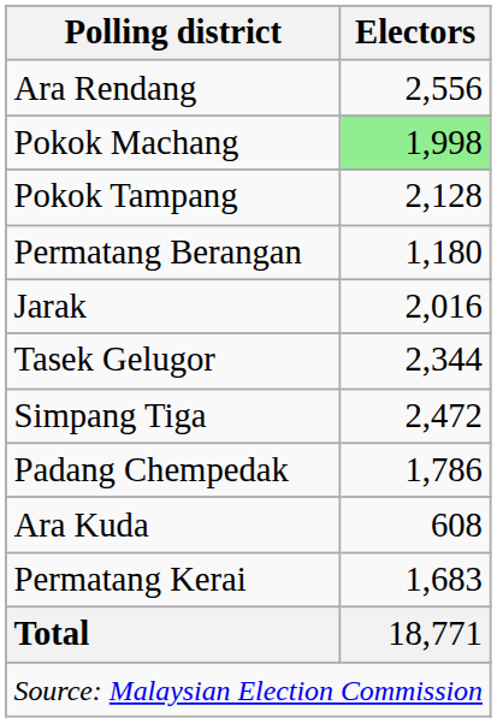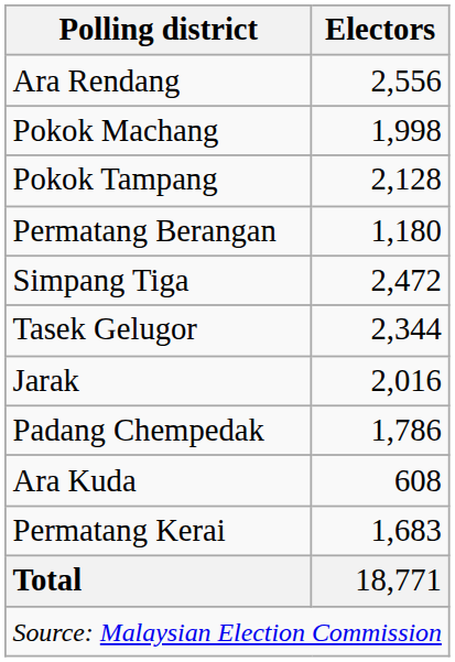 <table class="wikitable sortable">
 <tr>
 <th>Polling district</th>
 <th>Electors</th>
 </tr>
 <tr>
 <td>Ara Rendang</td>
 <td align="right">2,556</td>
 </tr>
 <tr>
 <td>Pokok Machang</td>
-<td align="right" style="background: lightgreen;">1,998</td>
+<td align="right">1,998</td>
 </tr>
 <tr>
 <td>Pokok Tampang</td>
 <td align="right">2,128</td>
 </tr>
 <tr>
 <td>Permatang Berangan</td>
 <td align="right">1,180</td>
 </tr>
 <tr>
-<td>Jarak</td>
-<td align="right">2,016</td>
+<td>Simpang Tiga</td>
+<td align="right">2,472</td>
 </tr>
 <tr>
 <td>Tasek Gelugor</td>
 <td align="right">2,344</td>
 </tr>
 <tr>
-<td>Simpang Tiga</td>
-<td align="right">2,472</td>
+<td>Jarak</td>
+<td align="right">2,016</td>
 </tr>
 <tr>
 <td>Padang Chempedak</td>
 <td align="right">1,786</td>
 </tr>
 <tr>
 <td>Ara Kuda</td>
 <td align="right">608</td>
 </tr>
 <tr>
 <td>Permatang Kerai</td>
 <td align="right">1,683</td>
 </tr>
 <tr>
 <td style="background: #f2f2f2"><strong>Total</strong></td>
 <td style="background: #f2f2f2" align="right">18,771</td>
 </tr>
 <tr>
 <td colspan="2"  align="right"><small><em>Source: <a href='#'>Malaysian Election Commission</a></em></small></td>
 </tr>
 </table>
